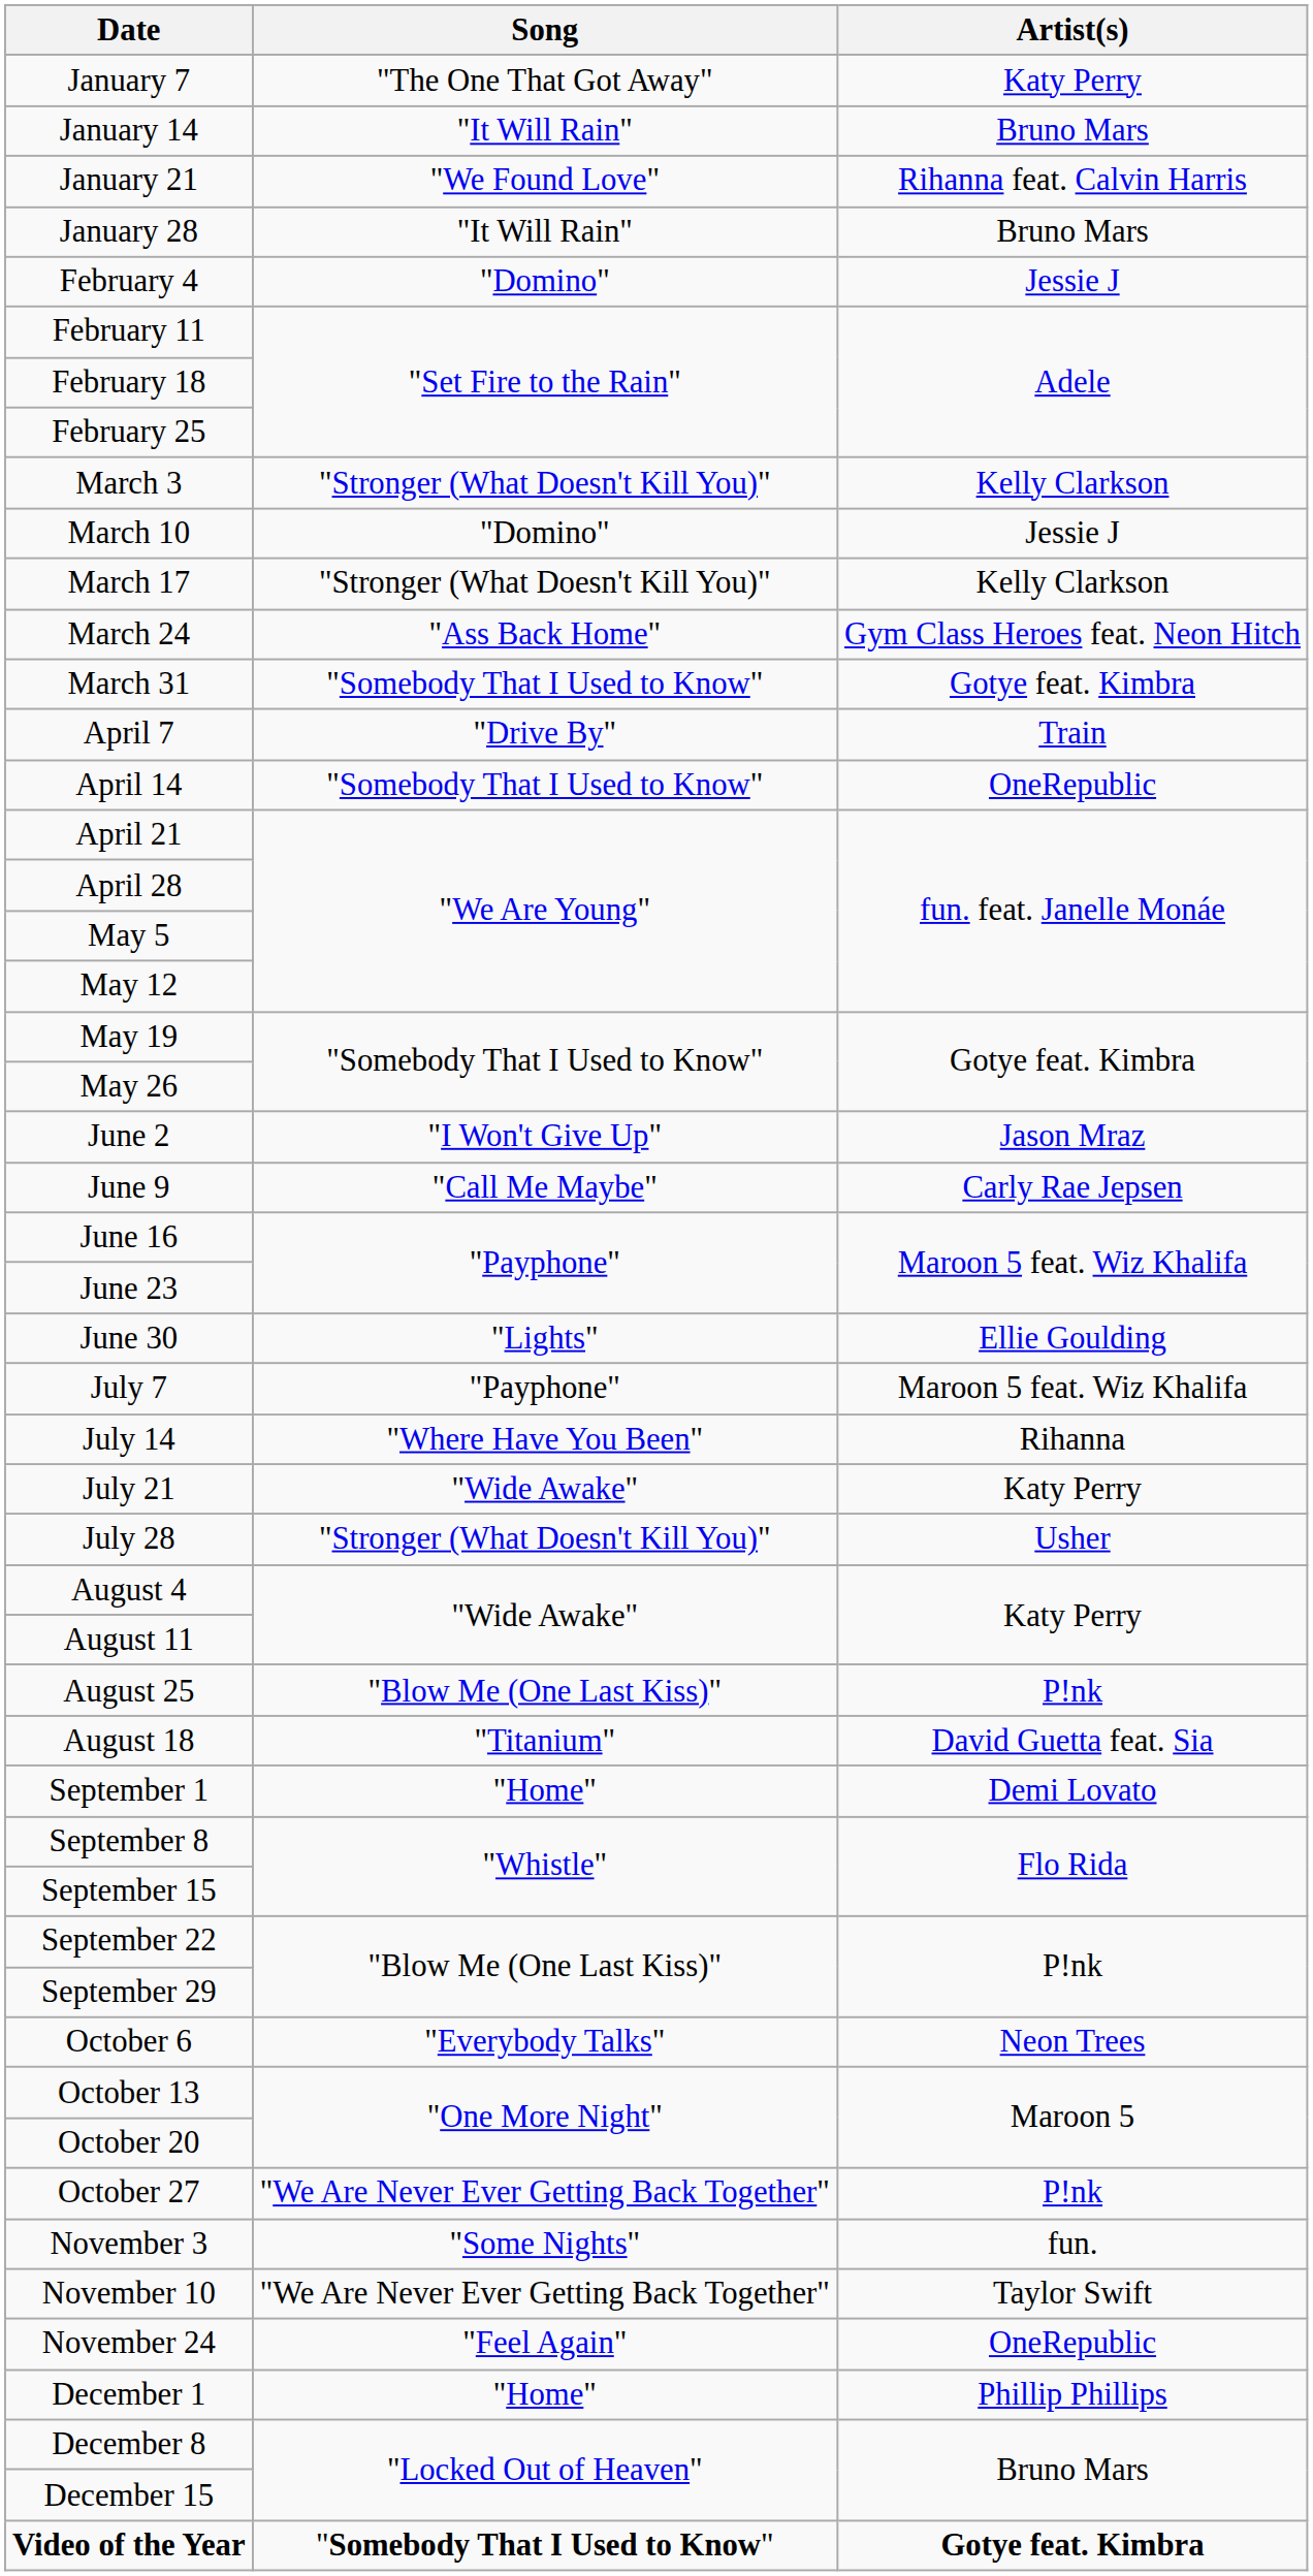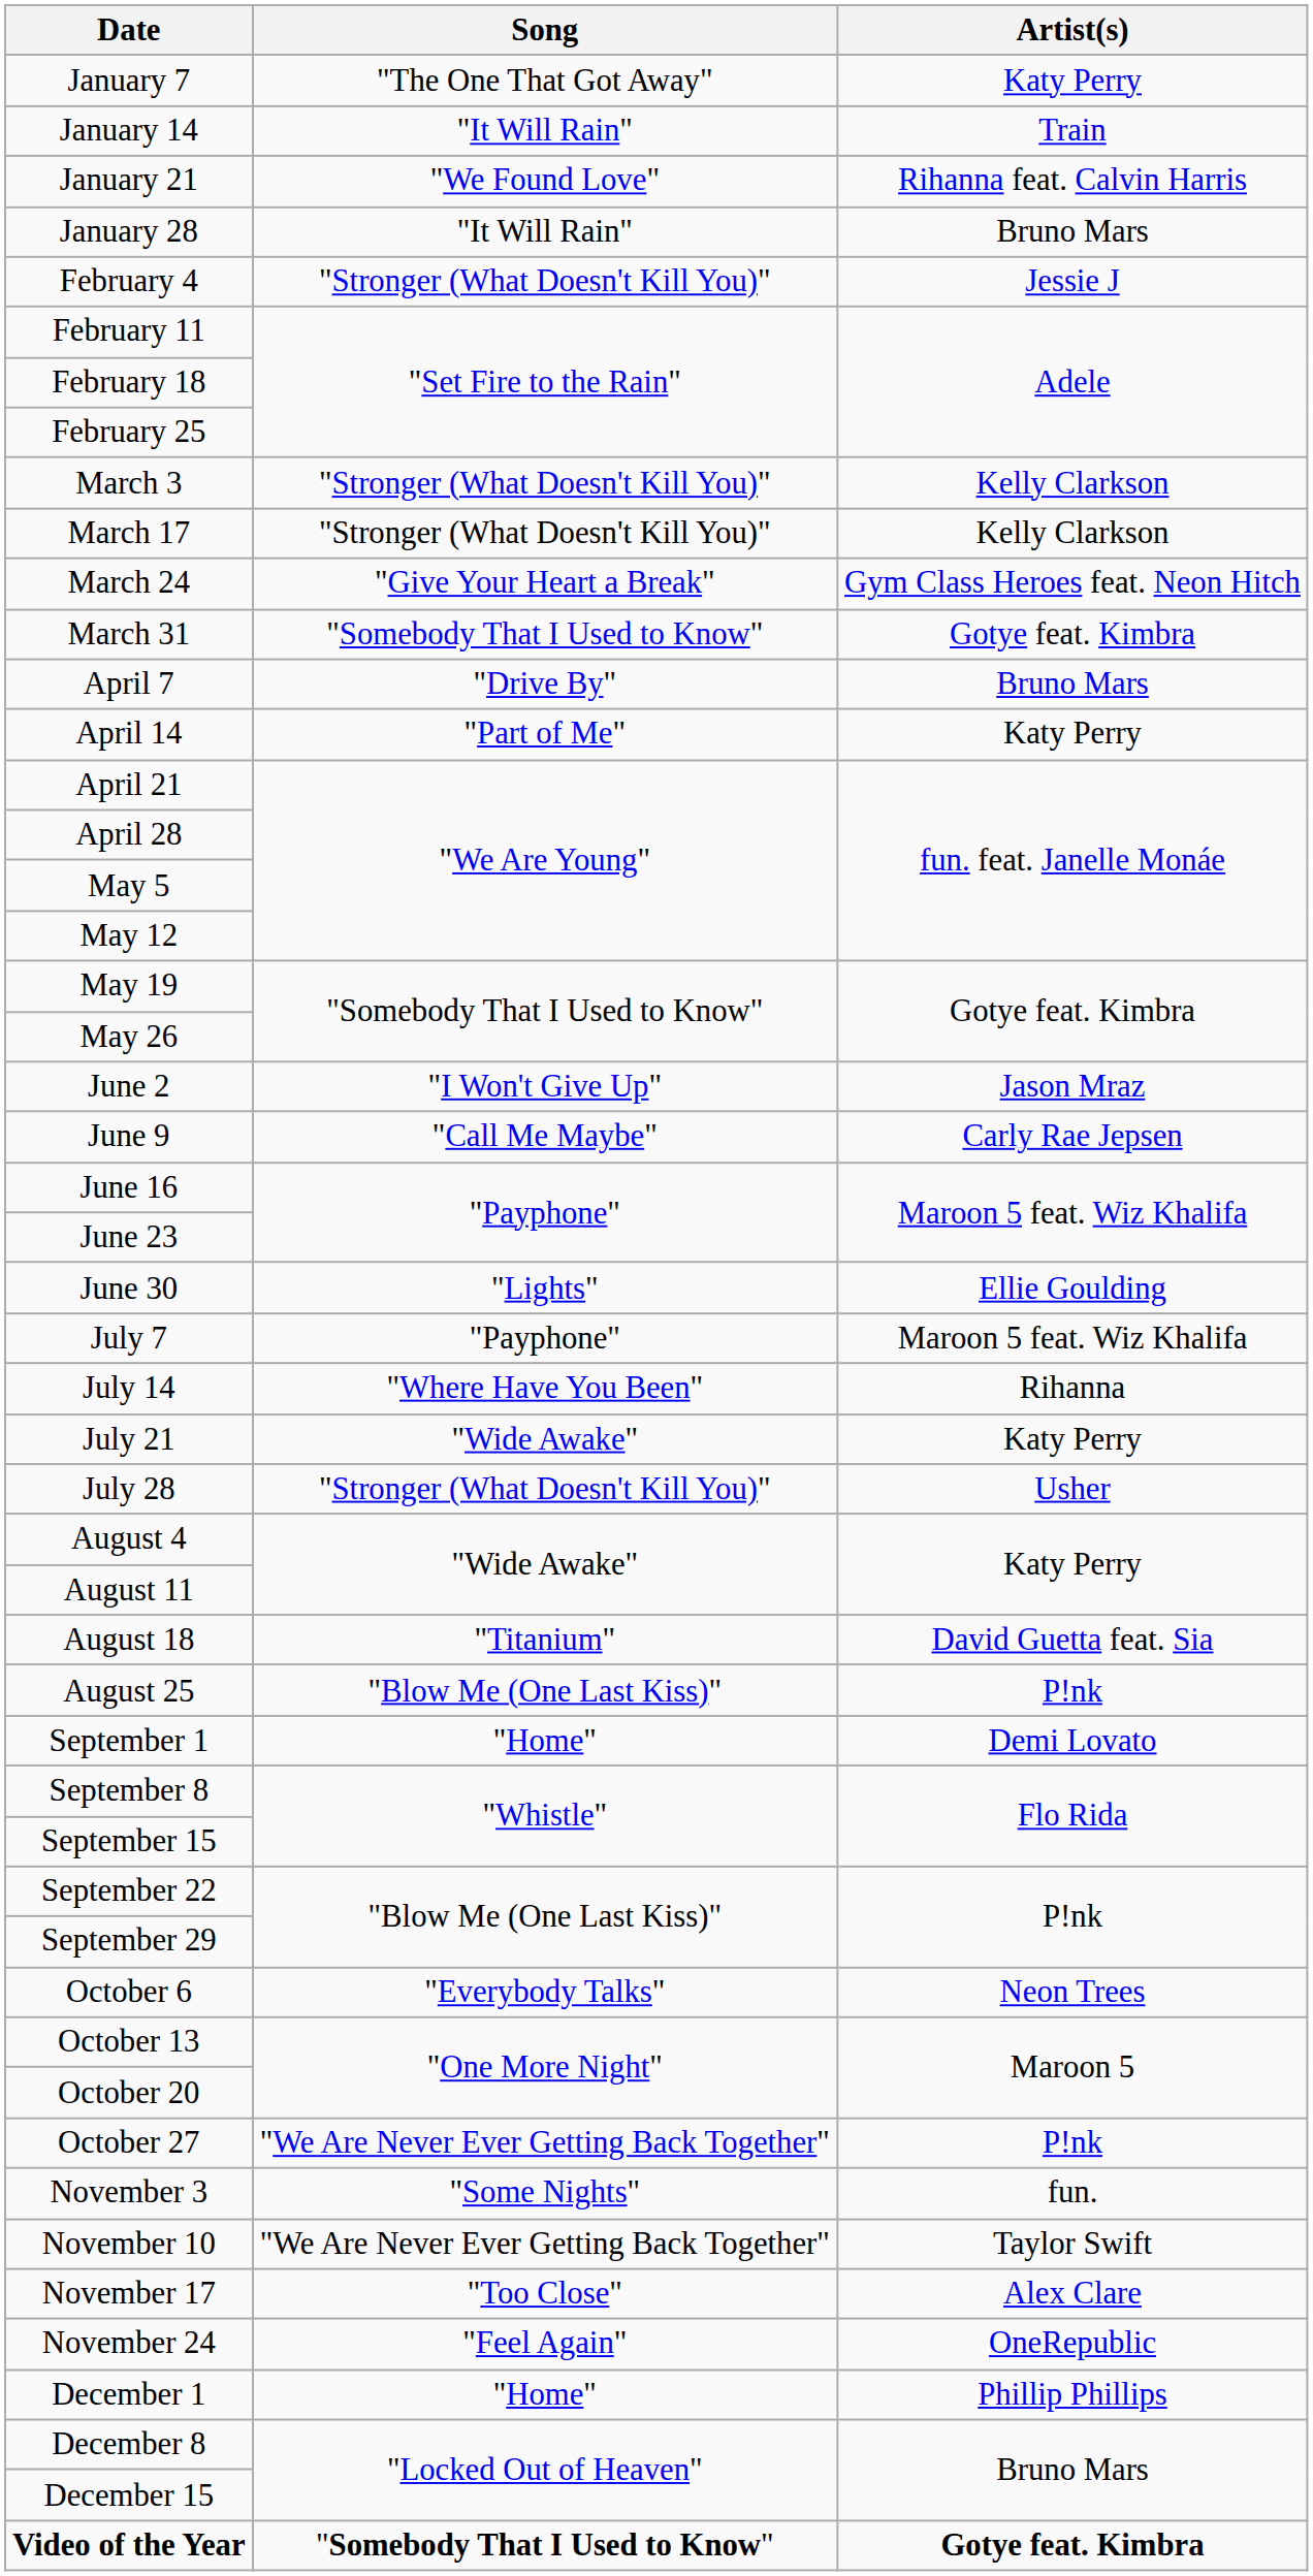 <table class="wikitable collapsible collapsed" style="text-align:center;">
 <tr>
 <th>Date</th>
 <th>Song</th>
 <th>Artist(s)</th>
 </tr>
 <tr>
 <td>January 7</td>
 <td>"The One That Got Away"</td>
 <td><a href='#'>Katy Perry</a></td>
 </tr>
 <tr>
 <td>January 14</td>
 <td>"<a href='#'>It Will Rain</a>"</td>
-<td><a href='#'>Bruno Mars</a></td>
+<td><a href='#'>Train</a></td>
 </tr>
 <tr>
 <td>January 21</td>
 <td>"<a href='#'>We Found Love</a>"</td>
 <td><a href='#'>Rihanna</a> feat. <a href='#'>Calvin Harris</a></td>
 </tr>
 <tr>
 <td>January 28</td>
 <td>"It Will Rain"</td>
 <td>Bruno Mars</td>
 </tr>
 <tr>
 <td>February 4</td>
-<td>"<a href='#'>Domino</a>"</td>
+<td>"<a href='#'>Stronger (What Doesn't Kill You)</a>"</td>
 <td><a href='#'>Jessie J</a></td>
 </tr>
 <tr>
 <td>February 11</td>
 <td rowspan="3">"<a href='#'>Set Fire to the Rain</a>"</td>
 <td rowspan="3"><a href='#'>Adele</a></td>
 </tr>
 <tr>
 <td>February 18</td>
 </tr>
 <tr>
 <td>February 25</td>
 </tr>
 <tr>
 <td>March 3</td>
 <td>"<a href='#'>Stronger (What Doesn't Kill You)</a>"</td>
 <td><a href='#'>Kelly Clarkson</a></td>
 </tr>
 <tr>
-<td>March 10</td>
-<td>"Domino"</td>
-<td>Jessie J</td>
-</tr>
-<tr>
 <td>March 17</td>
 <td>"Stronger (What Doesn't Kill You)"</td>
 <td>Kelly Clarkson</td>
 </tr>
 <tr>
 <td>March 24</td>
-<td>"<a href='#'>Ass Back Home</a>"</td>
+<td>"<a href='#'>Give Your Heart a Break</a>"</td>
 <td><a href='#'>Gym Class Heroes</a> feat. <a href='#'>Neon Hitch</a></td>
 </tr>
 <tr>
 <td>March 31</td>
 <td>"<a href='#'>Somebody That I Used to Know</a>"</td>
 <td><a href='#'>Gotye</a> feat. <a href='#'>Kimbra</a></td>
 </tr>
 <tr>
 <td>April 7</td>
 <td>"<a href='#'>Drive By</a>"</td>
-<td><a href='#'>Train</a></td>
+<td><a href='#'>Bruno Mars</a></td>
 </tr>
 <tr>
 <td>April 14</td>
-<td>"<a href='#'>Somebody That I Used to Know</a>"</td>
-<td><a href='#'>OneRepublic</a></td>
+<td>"<a href='#'>Part of Me</a>"</td>
+<td>Katy Perry</td>
 </tr>
 <tr>
 <td>April 21</td>
 <td rowspan="4">"<a href='#'>We Are Young</a>"</td>
 <td rowspan="4"><a href='#'>fun.</a> feat. <a href='#'>Janelle Monáe</a></td>
 </tr>
 <tr>
 <td>April 28</td>
 </tr>
 <tr>
 <td>May 5</td>
 </tr>
 <tr>
 <td>May 12</td>
 </tr>
 <tr>
 <td>May 19</td>
 <td rowspan="2">"Somebody That I Used to Know"</td>
 <td rowspan="2">Gotye feat. Kimbra</td>
 </tr>
 <tr>
 <td>May 26</td>
 </tr>
 <tr>
 <td>June 2</td>
 <td>"<a href='#'>I Won't Give Up</a>" </td>
 <td><a href='#'>Jason Mraz</a></td>
 </tr>
 <tr>
 <td>June 9</td>
 <td>"<a href='#'>Call Me Maybe</a>"</td>
 <td><a href='#'>Carly Rae Jepsen</a></td>
 </tr>
 <tr>
 <td>June 16</td>
 <td rowspan="2">"<a href='#'>Payphone</a>"</td>
 <td rowspan="2"><a href='#'>Maroon 5</a> feat. <a href='#'>Wiz Khalifa</a></td>
 </tr>
 <tr>
 <td>June 23</td>
 </tr>
 <tr>
 <td>June 30</td>
 <td>"<a href='#'>Lights</a>"</td>
 <td><a href='#'>Ellie Goulding</a></td>
 </tr>
 <tr>
 <td>July 7</td>
 <td>"Payphone"</td>
 <td>Maroon 5 feat. Wiz Khalifa</td>
 </tr>
 <tr>
 <td>July 14</td>
 <td>"<a href='#'>Where Have You Been</a>"</td>
 <td>Rihanna</td>
 </tr>
 <tr>
 <td>July 21</td>
 <td>"<a href='#'>Wide Awake</a>"</td>
 <td>Katy Perry</td>
 </tr>
 <tr>
 <td>July 28</td>
 <td>"<a href='#'>Stronger (What Doesn't Kill You)</a>"</td>
 <td><a href='#'>Usher</a></td>
 </tr>
 <tr>
 <td>August 4</td>
 <td rowspan="2">"Wide Awake"</td>
 <td rowspan="2">Katy Perry</td>
 </tr>
 <tr>
 <td>August 11</td>
 </tr>
 <tr>
+<td>August 18</td>
+<td>"<a href='#'>Titanium</a>"</td>
+<td><a href='#'>David Guetta</a> feat. <a href='#'>Sia</a></td>
+</tr>
+<tr>
 <td>August 25</td>
 <td>"<a href='#'>Blow Me (One Last Kiss)</a>"</td>
 <td><a href='#'>P!nk</a></td>
-</tr>
-<tr>
-<td>August 18</td>
-<td>"<a href='#'>Titanium</a>"</td>
-<td><a href='#'>David Guetta</a> feat. <a href='#'>Sia</a></td>
 </tr>
 <tr>
 <td>September 1</td>
 <td>"<a href='#'>Home</a>"</td>
 <td><a href='#'>Demi Lovato</a></td>
 </tr>
 <tr>
 <td>September 8</td>
 <td rowspan="2">"<a href='#'>Whistle</a>"</td>
 <td rowspan="2"><a href='#'>Flo Rida</a></td>
 </tr>
 <tr>
 <td>September 15</td>
 </tr>
 <tr>
 <td>September 22</td>
 <td rowspan="2">"Blow Me (One Last Kiss)"</td>
 <td rowspan="2">P!nk</td>
 </tr>
 <tr>
 <td>September 29</td>
 </tr>
 <tr>
 <td>October 6</td>
 <td>"<a href='#'>Everybody Talks</a>"</td>
 <td><a href='#'>Neon Trees</a></td>
 </tr>
 <tr>
 <td>October 13</td>
 <td rowspan="2">"<a href='#'>One More Night</a>"</td>
 <td rowspan="2">Maroon 5</td>
 </tr>
 <tr>
 <td>October 20</td>
 </tr>
 <tr>
 <td>October 27</td>
 <td>"<a href='#'>We Are Never Ever Getting Back Together</a>"</td>
 <td><a href='#'>P!nk</a></td>
 </tr>
 <tr>
 <td>November 3</td>
 <td>"<a href='#'>Some Nights</a>"</td>
 <td>fun.</td>
 </tr>
 <tr>
 <td>November 10</td>
 <td>"We Are Never Ever Getting Back Together"</td>
 <td>Taylor Swift</td>
 </tr>
 <tr>
+<td>November 17</td>
+<td>"<a href='#'>Too Close</a>"</td>
+<td><a href='#'>Alex Clare</a></td>
+</tr>
+<tr>
 <td>November 24</td>
 <td>"<a href='#'>Feel Again</a>"</td>
 <td><a href='#'>OneRepublic</a></td>
 </tr>
 <tr>
 <td>December 1</td>
 <td>"<a href='#'>Home</a>"</td>
 <td><a href='#'>Phillip Phillips</a></td>
 </tr>
 <tr>
 <td>December 8</td>
 <td rowspan="2">"<a href='#'>Locked Out of Heaven</a>"</td>
 <td rowspan="2">Bruno Mars</td>
 </tr>
 <tr>
 <td>December 15</td>
 </tr>
 <tr>
 <td><strong>Video of the Year</strong></td>
 <td>"<strong>Somebody That I Used to Know</strong>"</td>
 <td><strong>Gotye feat. Kimbra</strong></td>
 </tr>
 </table>
